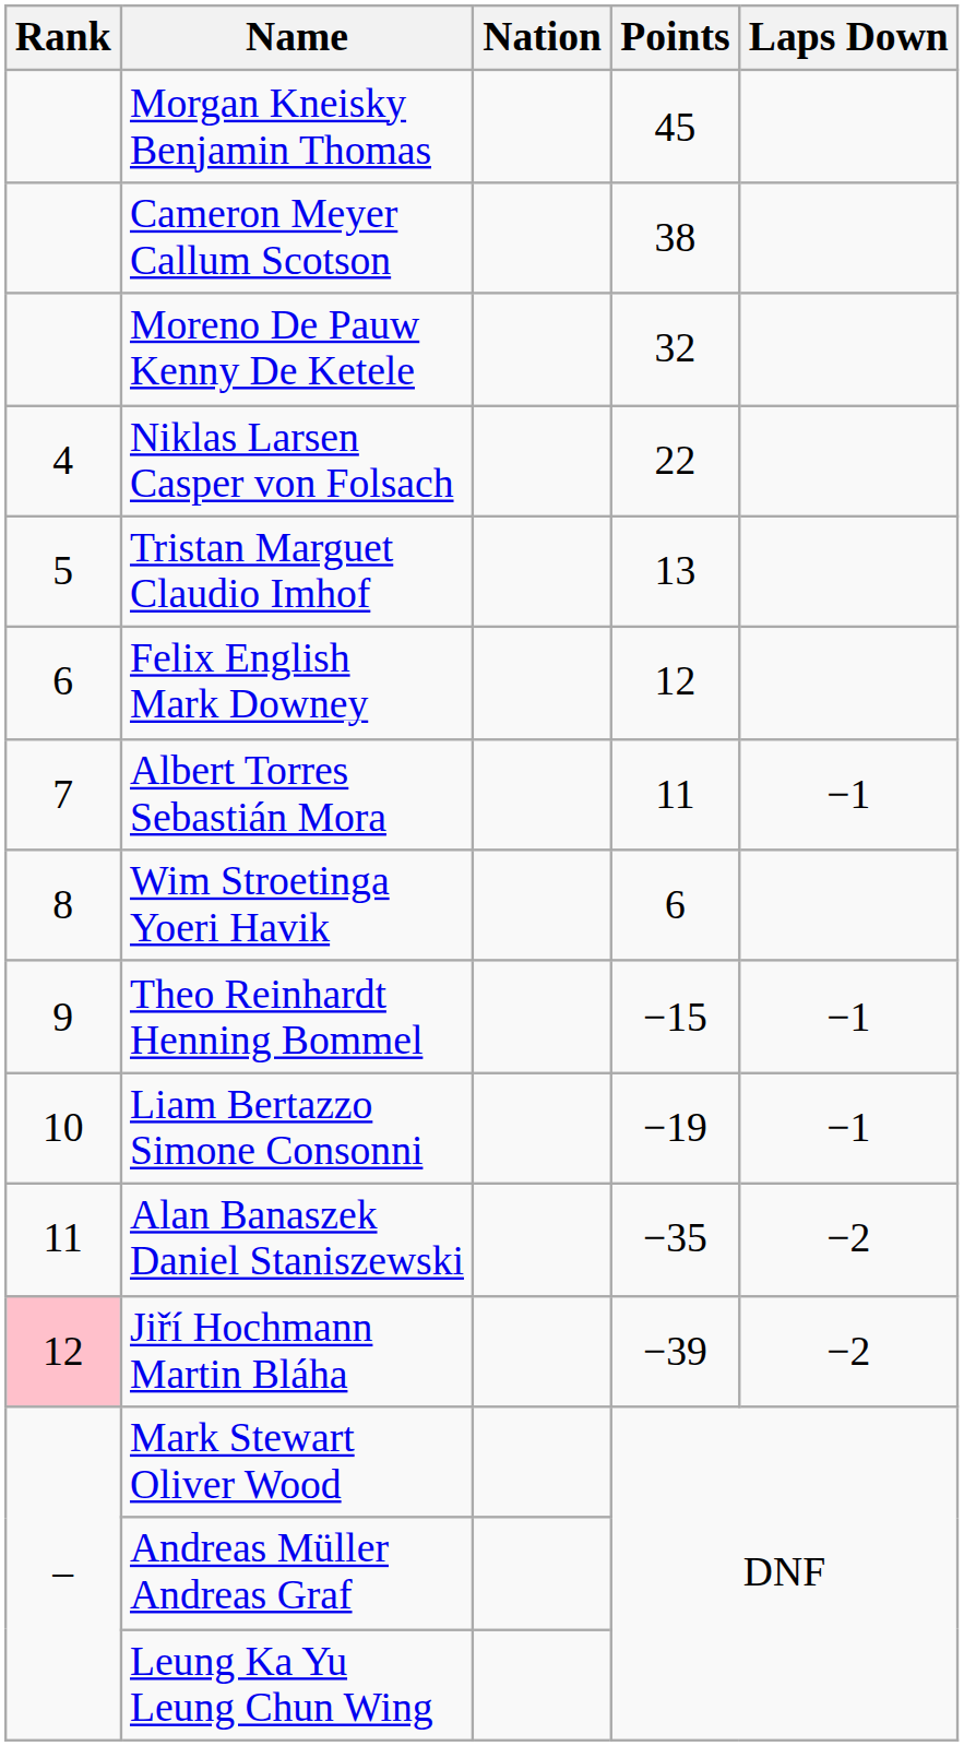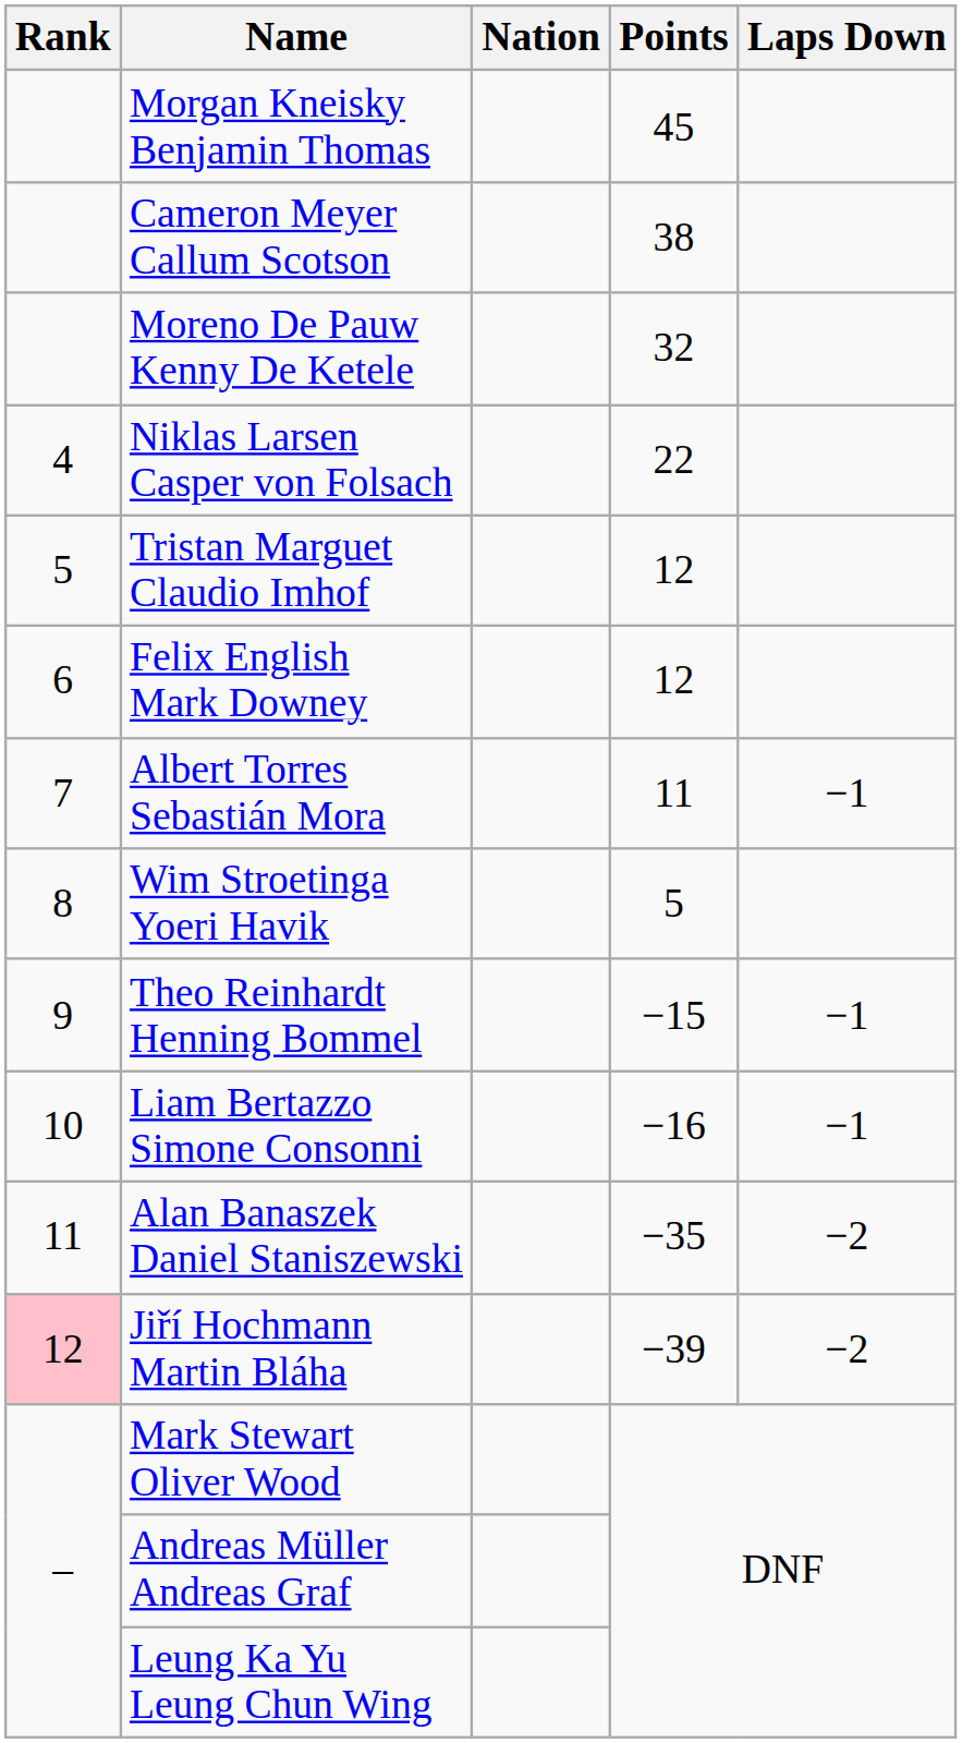 <table class="wikitable sortable" style="text-align:center">
 <tr>
 <th>Rank</th>
 <th>Name</th>
 <th>Nation</th>
 <th>Points</th>
 <th>Laps Down</th>
 </tr>
 <tr>
 <td></td>
 <td align=left><a href='#'>Morgan Kneisky</a><br><a href='#'>Benjamin Thomas</a></td>
 <td align=left></td>
 <td>45</td>
 <td></td>
 </tr>
 <tr>
 <td></td>
 <td align=left><a href='#'>Cameron Meyer</a><br><a href='#'>Callum Scotson</a></td>
 <td align=left></td>
 <td>38</td>
 <td></td>
 </tr>
 <tr>
 <td></td>
 <td align=left><a href='#'>Moreno De Pauw</a><br><a href='#'>Kenny De Ketele</a></td>
 <td align=left></td>
 <td>32</td>
 <td></td>
 </tr>
 <tr>
 <td>4</td>
 <td align=left><a href='#'>Niklas Larsen</a><br><a href='#'>Casper von Folsach</a></td>
 <td align=left></td>
 <td>22</td>
 <td></td>
 </tr>
 <tr>
 <td>5</td>
 <td align=left><a href='#'>Tristan Marguet</a><br><a href='#'>Claudio Imhof</a></td>
 <td align=left></td>
-<td>13</td>
+<td>12</td>
 <td></td>
 </tr>
 <tr>
 <td>6</td>
 <td align=left><a href='#'>Felix English</a><br><a href='#'>Mark Downey</a></td>
 <td align=left></td>
 <td>12</td>
 <td></td>
 </tr>
 <tr>
 <td>7</td>
 <td align=left><a href='#'>Albert Torres</a><br><a href='#'>Sebastián Mora</a></td>
 <td align=left></td>
 <td>11</td>
 <td>−1</td>
 </tr>
 <tr>
 <td>8</td>
 <td align=left><a href='#'>Wim Stroetinga</a><br><a href='#'>Yoeri Havik</a></td>
 <td align=left></td>
-<td>6</td>
+<td>5</td>
 <td></td>
 </tr>
 <tr>
 <td>9</td>
 <td align=left><a href='#'>Theo Reinhardt</a><br><a href='#'>Henning Bommel</a></td>
 <td align=left></td>
 <td>−15</td>
 <td>−1</td>
 </tr>
 <tr>
 <td>10</td>
 <td align=left><a href='#'>Liam Bertazzo </a><br><a href='#'>Simone Consonni</a></td>
 <td align=left></td>
-<td>−19</td>
+<td>−16</td>
 <td>−1</td>
 </tr>
 <tr>
 <td>11</td>
 <td align=left><a href='#'>Alan Banaszek </a><br><a href='#'>Daniel Staniszewski </a></td>
 <td align=left></td>
 <td>−35</td>
 <td>−2</td>
 </tr>
 <tr>
 <td style="background: pink;">12</td>
 <td align=left><a href='#'>Jiří Hochmann</a><br><a href='#'>Martin Bláha</a></td>
 <td align=left></td>
 <td>−39</td>
 <td>−2</td>
 </tr>
 <tr>
 <td rowspan=3>–</td>
 <td align=left><a href='#'>Mark Stewart</a><br><a href='#'>Oliver Wood</a></td>
 <td align=left></td>
 <td colspan=2 rowspan=3>DNF</td>
 </tr>
 <tr>
 <td align=left><a href='#'>Andreas Müller</a><br><a href='#'>Andreas Graf</a></td>
 <td align=left></td>
 </tr>
 <tr>
 <td align=left><a href='#'>Leung Ka Yu</a><br><a href='#'>Leung Chun Wing</a></td>
 <td align=left></td>
 </tr>
 </table>
